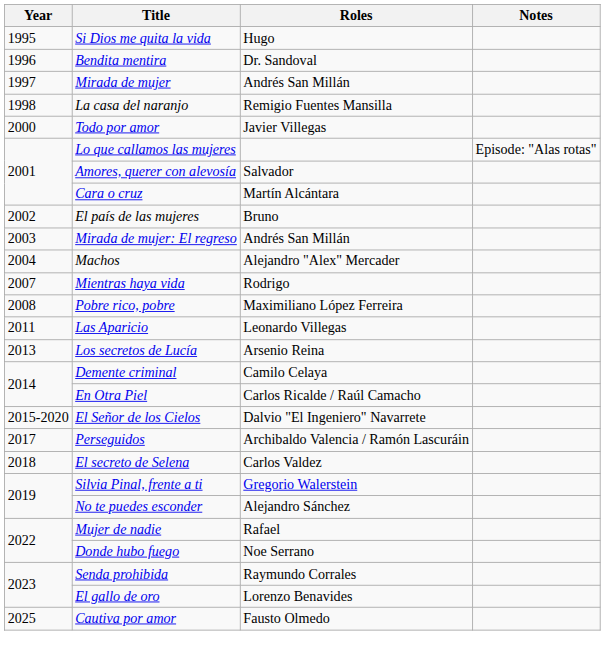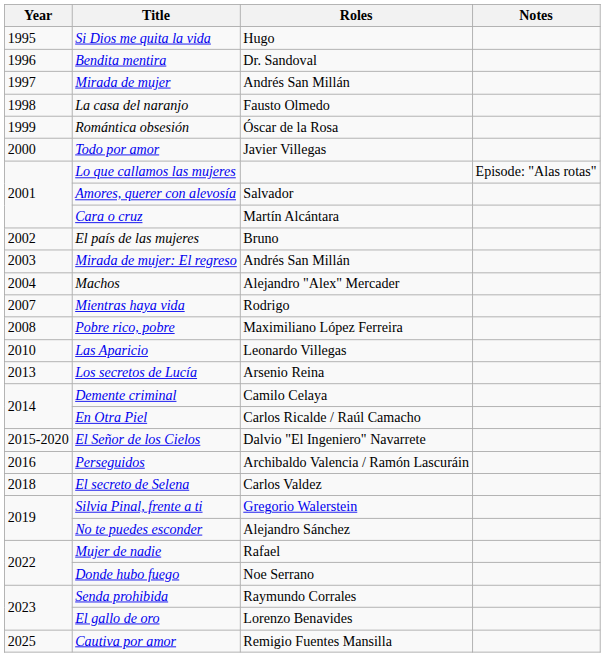 <table class="wikitable sortable">
 <tr>
 <th>Year</th>
 <th>Title</th>
 <th>Roles</th>
 <th>Notes</th>
 </tr>
 <tr>
 <td>1995</td>
 <td><em><a href='#'>Si Dios me quita la vida</a></em></td>
 <td>Hugo</td>
 <td></td>
 </tr>
 <tr>
 <td>1996</td>
 <td><em><a href='#'>Bendita mentira</a></em></td>
 <td>Dr. Sandoval</td>
 <td></td>
 </tr>
 <tr>
 <td>1997</td>
 <td><em><a href='#'>Mirada de mujer</a></em></td>
 <td>Andrés San Millán</td>
 <td></td>
 </tr>
 <tr>
 <td>1998</td>
 <td><em>La casa del naranjo</em></td>
-<td>Remigio Fuentes Mansilla</td>
+<td>Fausto Olmedo</td>
+<td></td>
+</tr>
+<tr>
+<td>1999</td>
+<td><em>Romántica obsesión</em></td>
+<td>Óscar de la Rosa</td>
 <td></td>
 </tr>
 <tr>
 <td>2000</td>
 <td><em><a href='#'>Todo por amor</a></em></td>
 <td>Javier Villegas</td>
 <td></td>
 </tr>
 <tr>
 <td rowspan=3>2001</td>
 <td><em><a href='#'>Lo que callamos las mujeres</a></em></td>
 <td></td>
 <td>Episode: "Alas rotas"</td>
 </tr>
 <tr>
 <td><em><a href='#'>Amores, querer con alevosía</a></em></td>
 <td>Salvador</td>
 <td></td>
 </tr>
 <tr>
 <td><em><a href='#'>Cara o cruz</a></em></td>
 <td>Martín Alcántara</td>
 <td></td>
 </tr>
 <tr>
 <td>2002</td>
 <td><em>El país de las mujeres</em></td>
 <td>Bruno</td>
 <td></td>
 </tr>
 <tr>
 <td>2003</td>
 <td><em><a href='#'>Mirada de mujer: El regreso</a></em></td>
 <td>Andrés San Millán</td>
 <td></td>
 </tr>
 <tr>
 <td>2004</td>
 <td><em>Machos</em></td>
 <td>Alejandro "Alex" Mercader</td>
 <td></td>
 </tr>
 <tr>
 <td>2007</td>
 <td><em><a href='#'>Mientras haya vida</a></em></td>
 <td>Rodrigo</td>
 <td></td>
 </tr>
 <tr>
 <td>2008</td>
 <td><em><a href='#'>Pobre rico, pobre</a></em></td>
 <td>Maximiliano López Ferreira</td>
 <td></td>
 </tr>
 <tr>
-<td>2011</td>
+<td>2010</td>
 <td><em><a href='#'>Las Aparicio</a></em></td>
 <td>Leonardo Villegas</td>
 <td></td>
 </tr>
 <tr>
 <td>2013</td>
 <td><em><a href='#'>Los secretos de Lucía</a></em></td>
 <td>Arsenio Reina</td>
 <td></td>
 </tr>
 <tr>
 <td rowspan=2>2014</td>
 <td><em><a href='#'>Demente criminal</a></em></td>
 <td>Camilo Celaya</td>
 <td></td>
 </tr>
 <tr>
 <td><em><a href='#'>En Otra Piel</a></em></td>
 <td>Carlos Ricalde / Raúl Camacho</td>
 <td></td>
 </tr>
 <tr>
 <td>2015-2020</td>
 <td><em><a href='#'>El Señor de los Cielos</a></em></td>
 <td>Dalvio "El Ingeniero" Navarrete</td>
 <td></td>
 </tr>
 <tr>
-<td>2017</td>
+<td>2016</td>
 <td><em><a href='#'>Perseguidos</a></em></td>
 <td>Archibaldo Valencia / Ramón Lascuráin</td>
 <td></td>
 </tr>
 <tr>
 <td>2018</td>
 <td><em><a href='#'>El secreto de Selena</a></em></td>
 <td>Carlos Valdez</td>
 <td></td>
 </tr>
 <tr>
 <td rowspan=2>2019</td>
 <td><em><a href='#'>Silvia Pinal, frente a ti</a></em></td>
 <td><a href='#'>Gregorio Walerstein</a></td>
 <td></td>
 </tr>
 <tr>
 <td><em><a href='#'>No te puedes esconder</a></em></td>
 <td>Alejandro Sánchez</td>
 <td></td>
 </tr>
 <tr>
 <td rowspan=2>2022</td>
 <td><em><a href='#'>Mujer de nadie</a></em></td>
 <td>Rafael</td>
 <td></td>
 </tr>
 <tr>
 <td><em><a href='#'>Donde hubo fuego</a></em></td>
 <td>Noe Serrano</td>
 <td></td>
 </tr>
 <tr>
 <td rowspan=2>2023</td>
 <td><em><a href='#'>Senda prohibida</a></em></td>
 <td>Raymundo Corrales</td>
 <td></td>
 </tr>
 <tr>
 <td><em><a href='#'>El gallo de oro</a></em></td>
 <td>Lorenzo Benavides</td>
 <td></td>
 </tr>
 <tr>
 <td>2025</td>
 <td><em><a href='#'>Cautiva por amor</a></em></td>
-<td>Fausto Olmedo</td>
+<td>Remigio Fuentes Mansilla</td>
 <td></td>
 </tr>
 </table>
